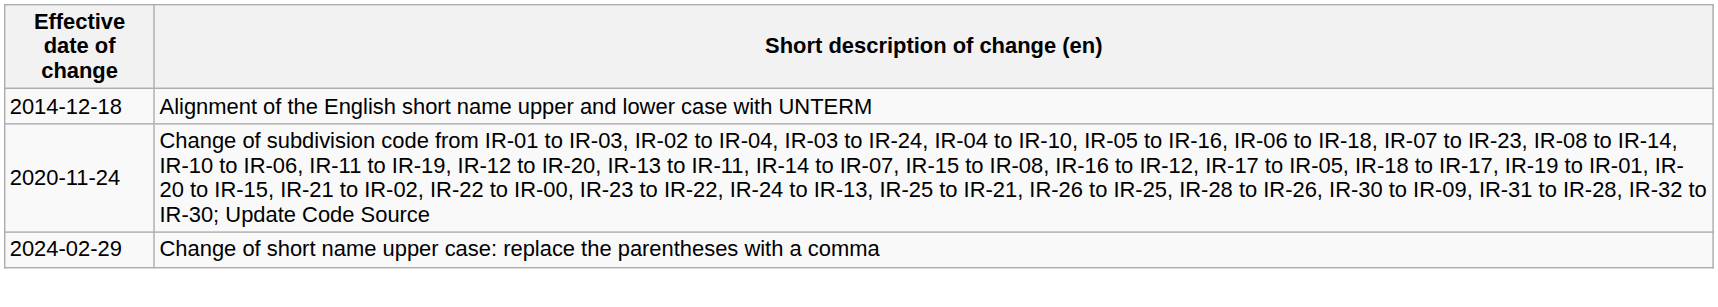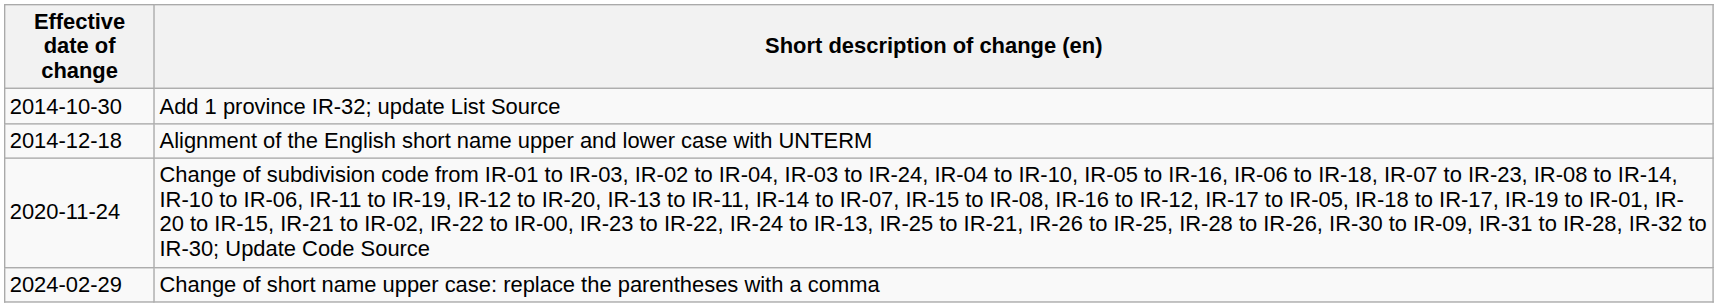 <table class="wikitable">
 <tr>
 <th>Effective date of change</th>
 <th>Short description of change (en)</th>
+</tr>
+<tr>
+<td>2014-10-30</td>
+<td>Add 1 province IR-32; update List Source</td>
 </tr>
 <tr>
 <td>2014-12-18</td>
 <td>Alignment of the English short name upper and lower case with UNTERM</td>
 </tr>
 <tr>
 <td>2020-11-24</td>
 <td>Change of subdivision code from IR-01 to IR-03, IR-02 to IR-04, IR-03 to IR-24, IR-04 to IR-10, IR-05 to IR-16, IR-06 to IR-18, IR-07 to IR-23, IR-08 to IR-14, IR-10 to IR-06, IR-11 to IR-19, IR-12 to IR-20, IR-13 to IR-11, IR-14 to IR-07, IR-15 to IR-08, IR-16 to IR-12, IR-17 to IR-05, IR-18 to IR-17, IR-19 to IR-01, IR-20 to IR-15, IR-21 to IR-02, IR-22 to IR-00, IR-23 to IR-22, IR-24 to IR-13, IR-25 to IR-21, IR-26 to IR-25, IR-28 to IR-26, IR-30 to IR-09, IR-31 to IR-28, IR-32 to IR-30; Update Code Source</td>
 </tr>
 <tr>
 <td>2024-02-29</td>
 <td>Change of short name upper case: replace the parentheses with a comma</td>
 </tr>
 </table>
